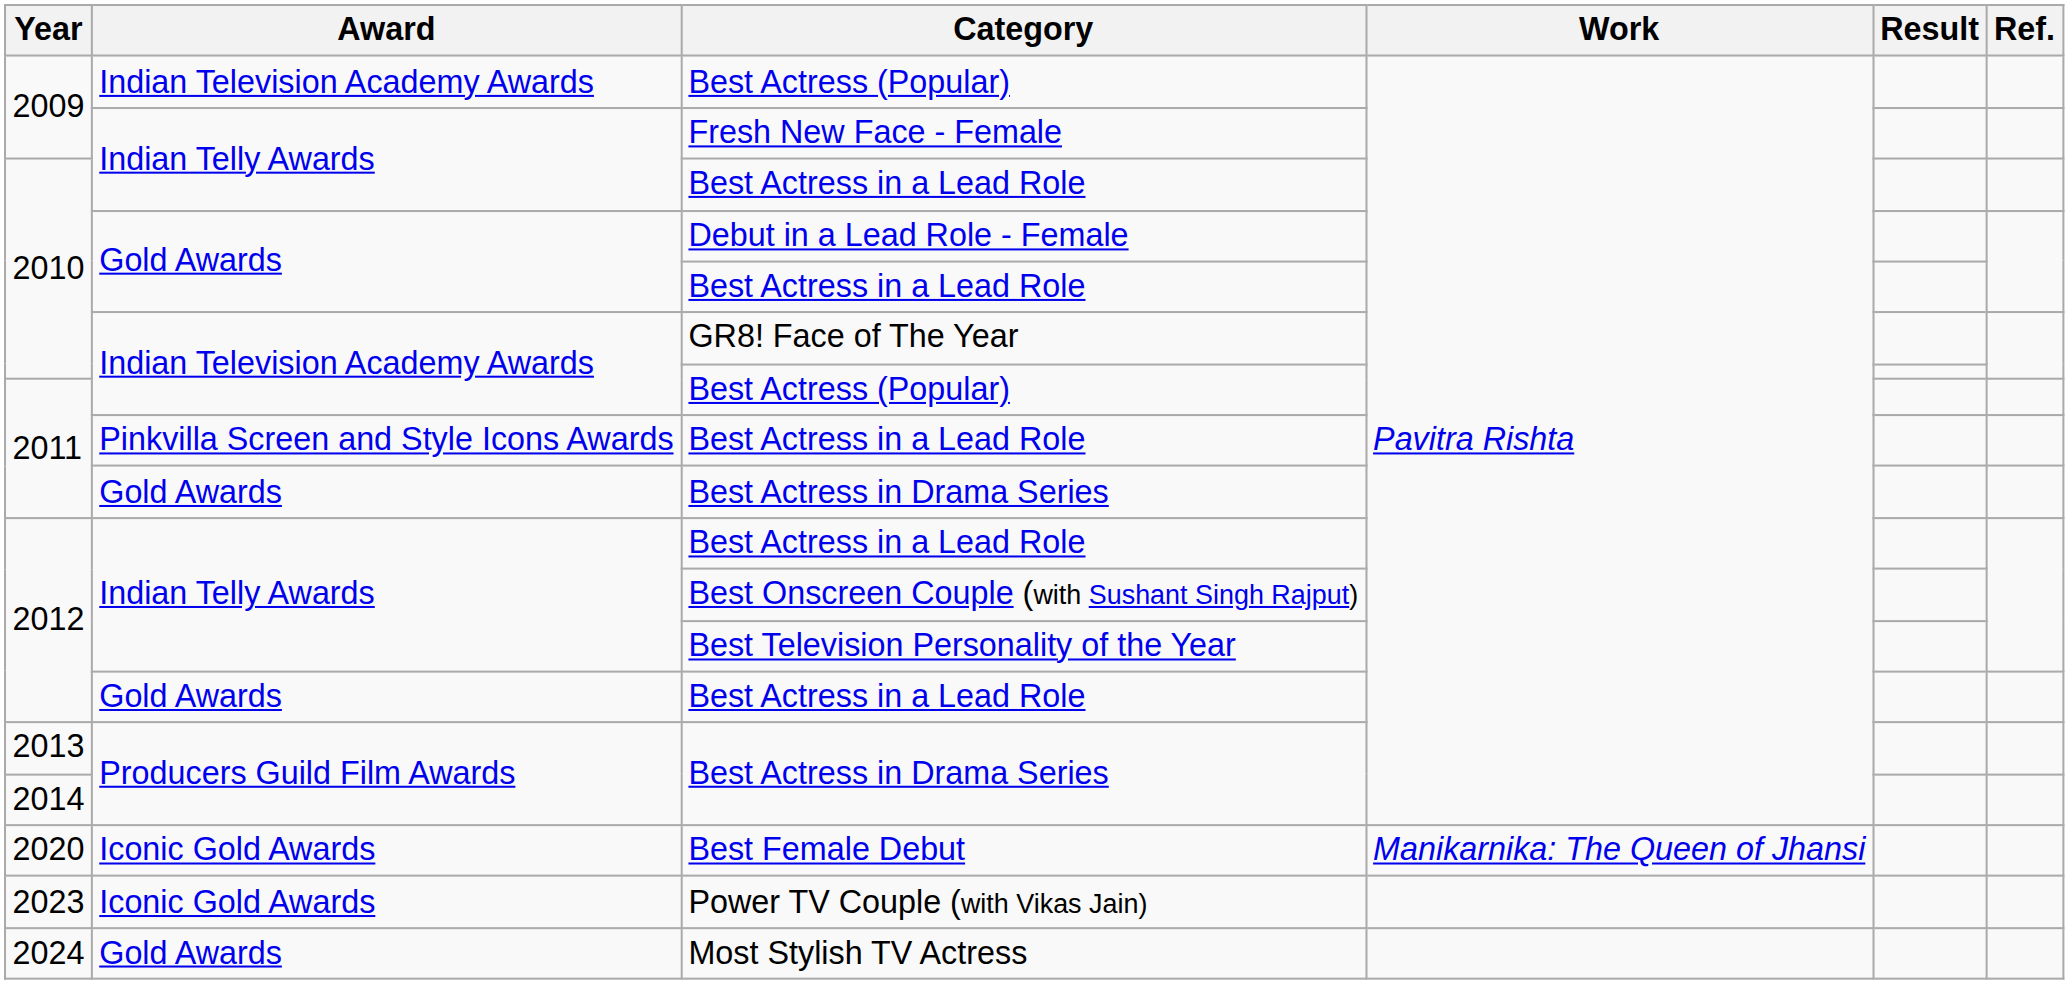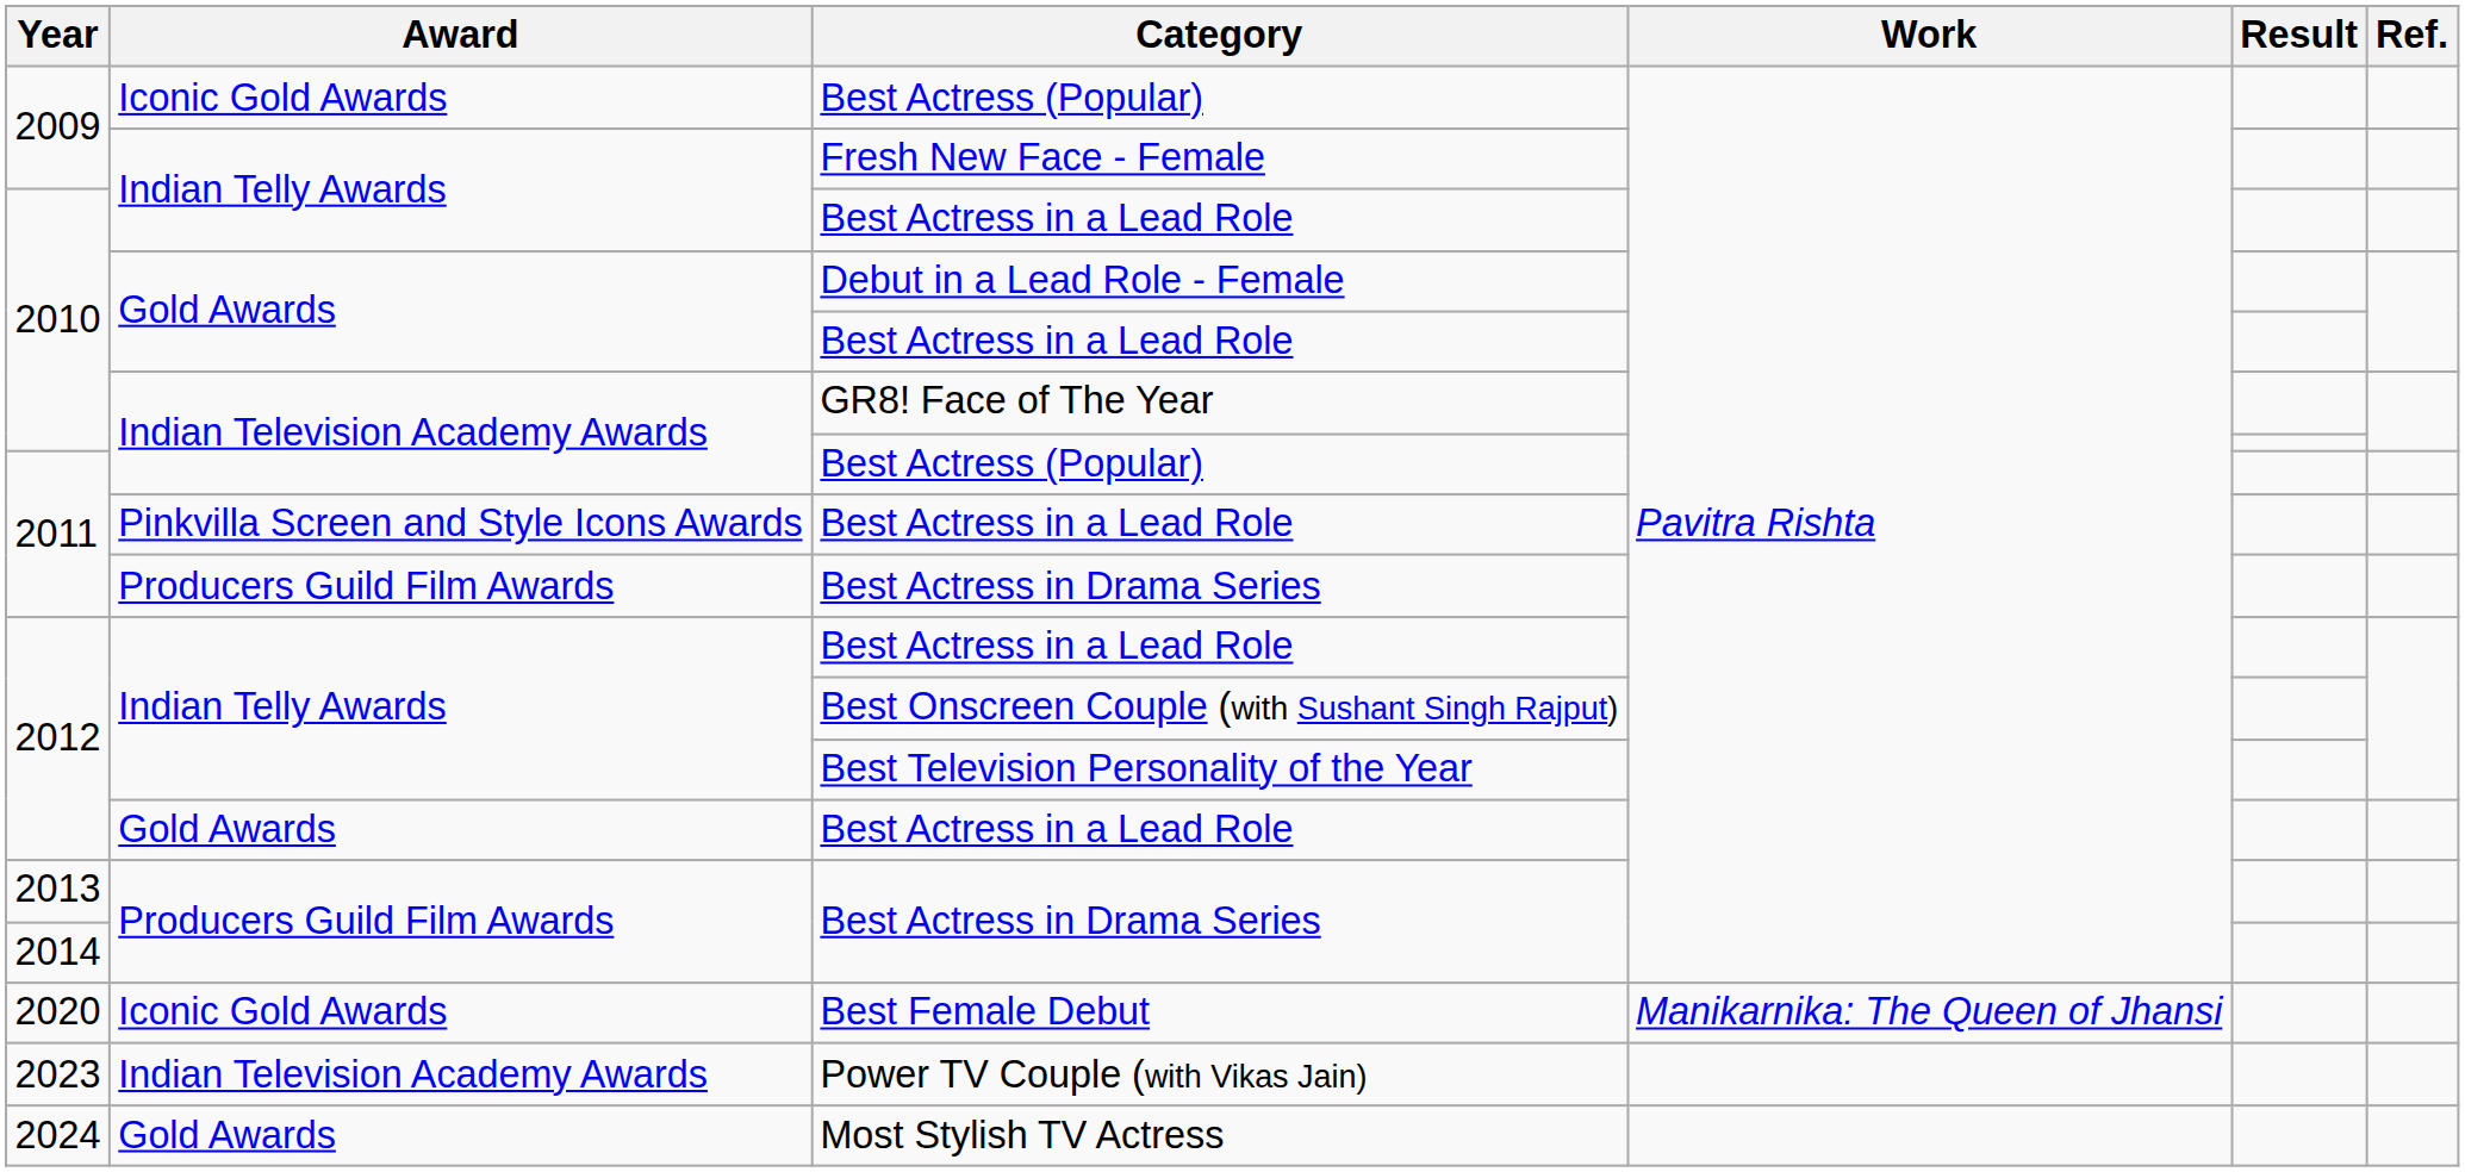 <table class="wikitable">
 <tr>
 <th>Year</th>
 <th>Award</th>
 <th>Category</th>
 <th>Work</th>
 <th>Result</th>
 <th>Ref.</th>
 </tr>
 <tr>
 <td rowspan="2">2009</td>
-<td><a href='#'>Indian Television Academy Awards</a></td>
+<td><a href='#'>Iconic Gold Awards</a></td>
 <td><a href='#'>Best Actress (Popular)</a></td>
 <td rowspan="16"><em><a href='#'>Pavitra Rishta</a></em></td>
 <td></td>
 <td></td>
 </tr>
 <tr>
 <td rowspan="2"><a href='#'>Indian Telly Awards</a></td>
 <td><a href='#'>Fresh New Face - Female</a></td>
 <td></td>
 <td></td>
 </tr>
 <tr>
 <td rowspan="5">2010</td>
 <td><a href='#'>Best Actress in a Lead Role</a></td>
 <td></td>
 <td></td>
 </tr>
 <tr>
 <td rowspan="2"><a href='#'>Gold Awards</a></td>
 <td><a href='#'>Debut in a Lead Role - Female</a></td>
 <td></td>
 <td rowspan="2"></td>
 </tr>
 <tr>
 <td><a href='#'>Best Actress in a Lead Role</a></td>
 <td></td>
 </tr>
 <tr>
 <td rowspan="3"><a href='#'>Indian Television Academy Awards</a></td>
 <td>GR8! Face of The Year</td>
 <td></td>
 <td rowspan="2"></td>
 </tr>
 <tr>
 <td rowspan="2"><a href='#'>Best Actress (Popular)</a></td>
 <td></td>
 </tr>
 <tr>
 <td rowspan="3">2011</td>
 <td></td>
 <td></td>
 </tr>
 <tr>
 <td><a href='#'>Pinkvilla Screen and Style Icons Awards</a></td>
 <td><a href='#'>Best Actress in a Lead Role</a></td>
 <td></td>
 <td></td>
 </tr>
 <tr>
-<td><a href='#'>Gold Awards</a></td>
+<td><a href='#'>Producers Guild Film Awards</a></td>
 <td><a href='#'>Best Actress in Drama Series</a></td>
 <td></td>
 <td></td>
 </tr>
 <tr>
 <td rowspan="4">2012</td>
 <td rowspan="3"><a href='#'>Indian Telly Awards</a></td>
 <td><a href='#'>Best Actress in a Lead Role</a></td>
 <td></td>
 <td rowspan="3"></td>
 </tr>
 <tr>
 <td><a href='#'>Best Onscreen Couple</a> (<small>with <a href='#'>Sushant Singh Rajput</a>)</small></td>
 <td></td>
 </tr>
 <tr>
 <td><a href='#'>Best Television Personality of the Year</a></td>
 <td></td>
 </tr>
 <tr>
 <td><a href='#'>Gold Awards</a></td>
 <td><a href='#'>Best Actress in a Lead Role</a></td>
 <td></td>
 <td></td>
 </tr>
 <tr>
 <td>2013</td>
 <td rowspan="2"><a href='#'>Producers Guild Film Awards</a></td>
 <td rowspan="2"><a href='#'>Best Actress in Drama Series</a></td>
 <td></td>
 <td></td>
 </tr>
 <tr>
 <td>2014</td>
 <td></td>
 <td></td>
 </tr>
 <tr>
 <td>2020</td>
 <td><a href='#'>Iconic Gold Awards</a></td>
 <td><a href='#'>Best Female Debut</a></td>
 <td><em><a href='#'>Manikarnika: The Queen of Jhansi</a></em></td>
 <td></td>
 <td></td>
 </tr>
 <tr>
 <td>2023</td>
-<td><a href='#'>Iconic Gold Awards</a></td>
+<td><a href='#'>Indian Television Academy Awards</a></td>
 <td>Power TV Couple (<small>with Vikas Jain)</small></td>
 <td></td>
 <td></td>
 <td></td>
 </tr>
 <tr>
 <td>2024</td>
 <td><a href='#'>Gold Awards</a></td>
 <td>Most Stylish TV Actress</td>
 <td></td>
 <td></td>
 <td></td>
 </tr>
 </table>
